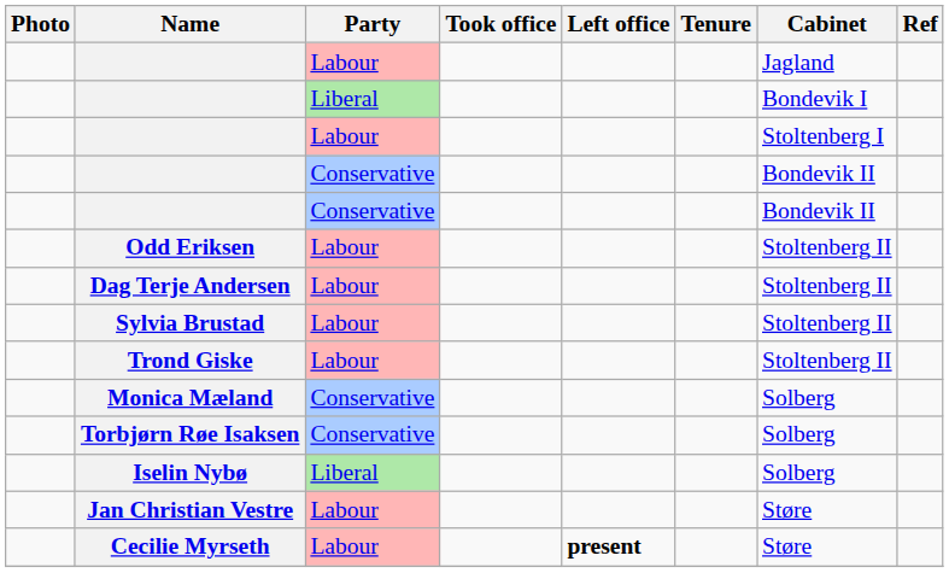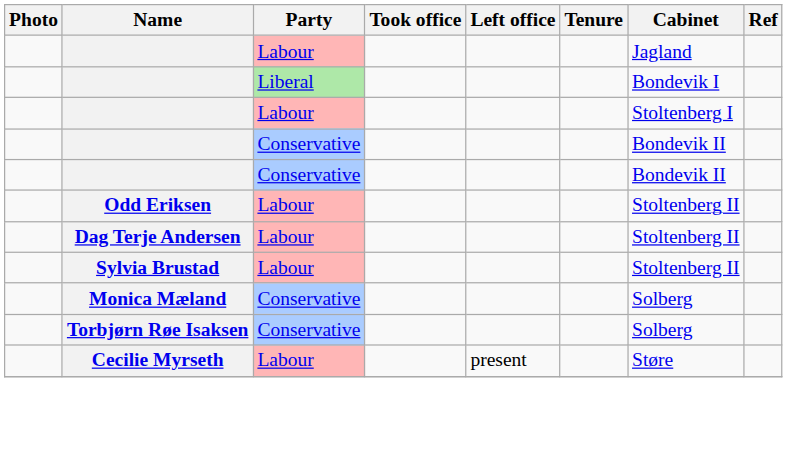 <table class="wikitable plainrowheaders sortable">
 <tr>
 <th scope=col class=unsortable>Photo</th>
 <th scope=col>Name</th>
 <th scope=col>Party</th>
 <th scope=col>Took office</th>
 <th scope=col>Left office</th>
 <th scope=col>Tenure</th>
 <th scope=col>Cabinet</th>
 <th scope=col class=unsortable>Ref</th>
 </tr>
 <tr>
 <td align=center></td>
 <th scope=row></th>
 <td style="background:#FFB6B6"><a href='#'>Labour</a></td>
 <td></td>
 <td></td>
 <td></td>
 <td><a href='#'>Jagland</a></td>
 <td align=center></td>
 </tr>
 <tr>
 <td align=center></td>
 <th scope=row></th>
 <td style="background:#AEE8A8"><a href='#'>Liberal</a></td>
 <td></td>
 <td></td>
 <td></td>
 <td><a href='#'>Bondevik I</a></td>
 <td align=center></td>
 </tr>
 <tr>
 <td align=center></td>
 <th scope=row></th>
 <td style="background:#FFB6B6"><a href='#'>Labour</a></td>
 <td></td>
 <td></td>
 <td></td>
 <td><a href='#'>Stoltenberg I</a></td>
 <td align=center></td>
 </tr>
 <tr>
 <td align=center></td>
 <th scope=row></th>
 <td style="background:#AACCFF"><a href='#'>Conservative</a></td>
 <td></td>
 <td></td>
 <td></td>
 <td><a href='#'>Bondevik II</a></td>
 <td align=center></td>
 </tr>
 <tr>
 <td align=center></td>
 <th scope=row></th>
 <td style="background:#AACCFF"><a href='#'>Conservative</a></td>
 <td></td>
 <td></td>
 <td></td>
 <td><a href='#'>Bondevik II</a></td>
 <td align=center></td>
 </tr>
 <tr>
 <td align=center></td>
 <th scope=row><a href='#'>Odd Eriksen</a></th>
 <td style="background:#FFB6B6"><a href='#'>Labour</a></td>
 <td></td>
 <td></td>
 <td></td>
 <td><a href='#'>Stoltenberg II</a></td>
 <td align=center></td>
 </tr>
 <tr>
 <td align=center></td>
 <th scope=row><a href='#'>Dag Terje Andersen</a></th>
 <td style="background:#FFB6B6"><a href='#'>Labour</a></td>
 <td></td>
 <td></td>
 <td></td>
 <td><a href='#'>Stoltenberg II</a></td>
 <td align=center></td>
 </tr>
 <tr>
 <td align=center></td>
 <th scope=row><a href='#'>Sylvia Brustad</a></th>
 <td style="background:#FFB6B6"><a href='#'>Labour</a></td>
 <td></td>
 <td></td>
 <td></td>
 <td><a href='#'>Stoltenberg II</a></td>
 <td align=center></td>
 </tr>
 <tr>
 <td align=center></td>
-<th scope=row><a href='#'>Trond Giske</a></th>
-<td style="background:#FFB6B6"><a href='#'>Labour</a></td>
-<td></td>
-<td></td>
-<td></td>
-<td><a href='#'>Stoltenberg II</a></td>
-<td align=center></td>
-</tr>
-<tr>
-<td align=center></td>
 <th scope=row><a href='#'>Monica Mæland</a></th>
 <td style="background:#AACCFF"><a href='#'>Conservative</a></td>
 <td></td>
 <td></td>
 <td></td>
 <td><a href='#'>Solberg</a></td>
 <td align=center></td>
 </tr>
 <tr>
 <td align=center></td>
 <th scope=row><a href='#'>Torbjørn Røe Isaksen</a></th>
 <td style="background:#AACCFF"><a href='#'>Conservative</a></td>
 <td></td>
 <td></td>
 <td></td>
 <td><a href='#'>Solberg</a></td>
 <td align=center></td>
 </tr>
 <tr>
 <td align=center></td>
-<th scope=row><a href='#'>Iselin Nybø</a></th>
-<td style="background:#AEE8A8"><a href='#'>Liberal</a></td>
-<td></td>
-<td></td>
-<td></td>
-<td><a href='#'>Solberg</a></td>
-<td align=center></td>
-</tr>
-<tr>
-<td align=center></td>
-<th scope=row><a href='#'>Jan Christian Vestre</a></th>
-<td style="background:#FFB6B6"><a href='#'>Labour</a></td>
-<td></td>
-<td></td>
-<td></td>
-<td><a href='#'>Støre</a></td>
-<td align=center></td>
-</tr>
-<tr>
-<td align=center></td>
 <th scope=row><a href='#'>Cecilie Myrseth</a></th>
 <td style="background:#FFB6B6"><a href='#'>Labour</a></td>
 <td></td>
-<td><strong>present</strong></td>
+<td>present</td>
 <td></td>
 <td><a href='#'>Støre</a></td>
 <td align=center></td>
 </tr>
 <tr>
 </tr>
 </table>
